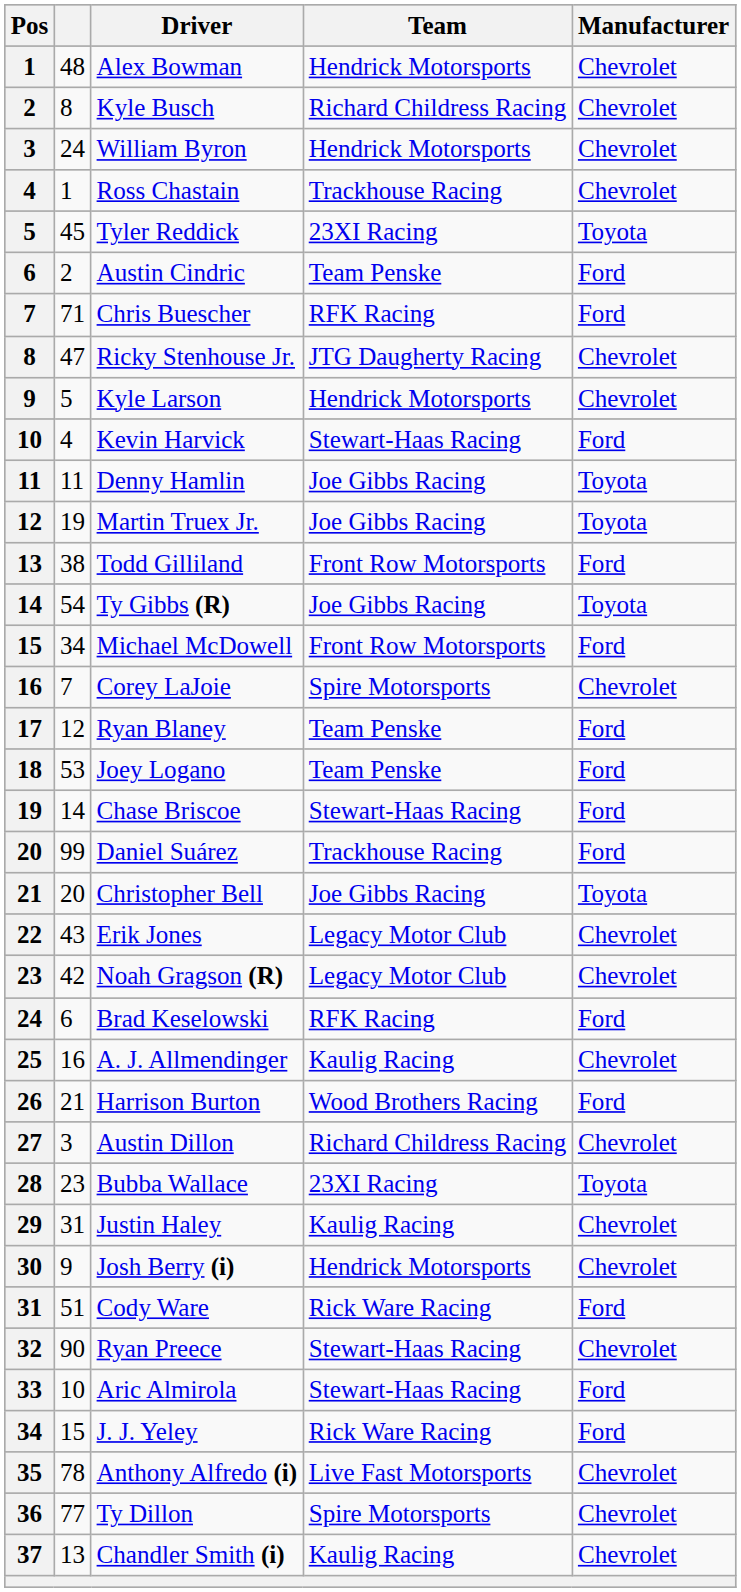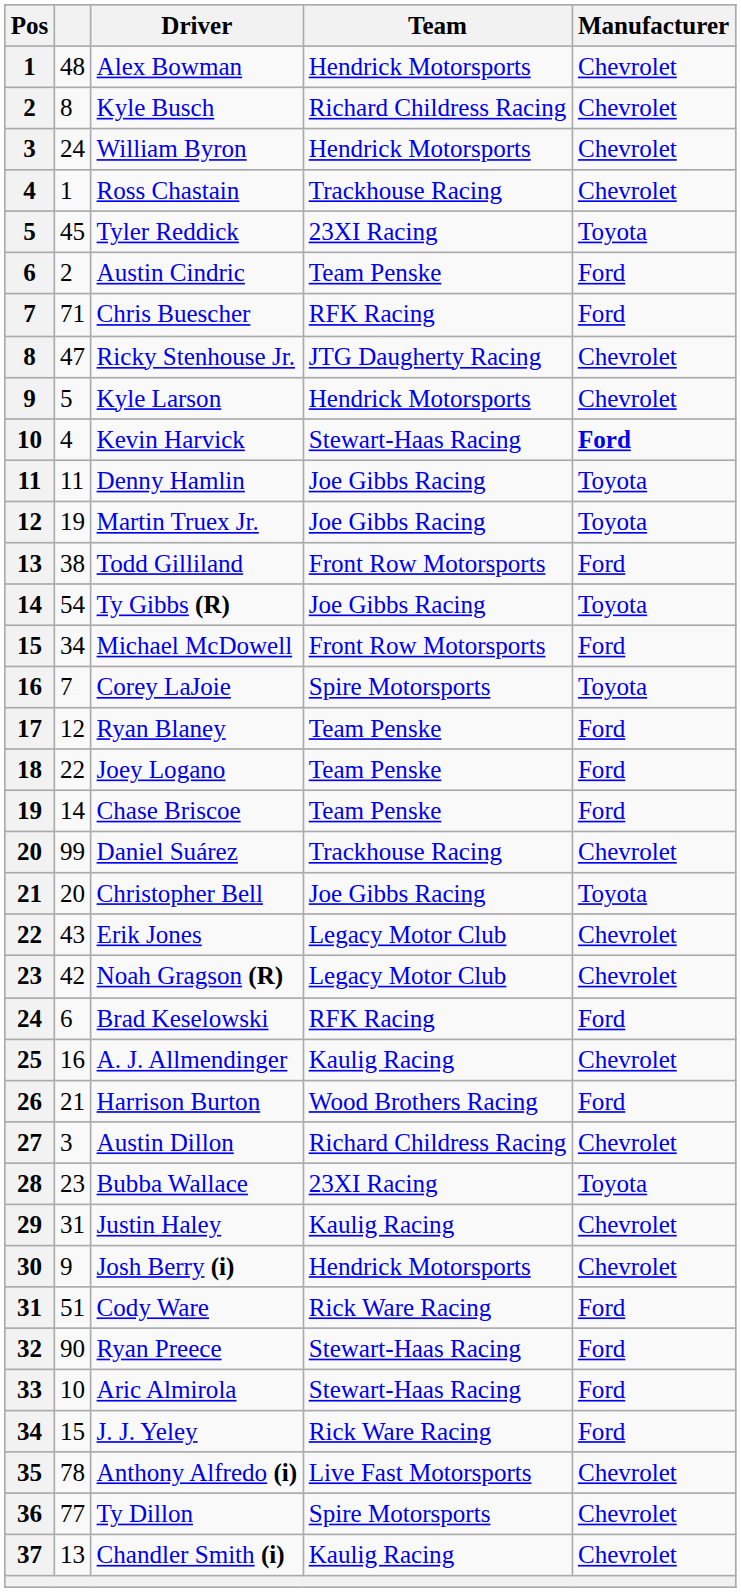 <table class="wikitable" style="font-size:95%">
 <tr>
 <th>Pos</th>
 <th></th>
 <th>Driver</th>
 <th>Team</th>
 <th>Manufacturer</th>
 </tr>
 <tr>
 <th>1</th>
 <td>48</td>
 <td><a href='#'>Alex Bowman</a></td>
 <td><a href='#'>Hendrick Motorsports</a></td>
 <td><a href='#'>Chevrolet</a></td>
 </tr>
 <tr>
 <th>2</th>
 <td>8</td>
 <td><a href='#'>Kyle Busch</a></td>
 <td><a href='#'>Richard Childress Racing</a></td>
 <td><a href='#'>Chevrolet</a></td>
 </tr>
 <tr>
 <th>3</th>
 <td>24</td>
 <td><a href='#'>William Byron</a></td>
 <td><a href='#'>Hendrick Motorsports</a></td>
 <td><a href='#'>Chevrolet</a></td>
 </tr>
 <tr>
 <th>4</th>
 <td>1</td>
 <td><a href='#'>Ross Chastain</a></td>
 <td><a href='#'>Trackhouse Racing</a></td>
 <td><a href='#'>Chevrolet</a></td>
 </tr>
 <tr>
 <th>5</th>
 <td>45</td>
 <td><a href='#'>Tyler Reddick</a></td>
 <td><a href='#'>23XI Racing</a></td>
 <td><a href='#'>Toyota</a></td>
 </tr>
 <tr>
 <th>6</th>
 <td>2</td>
 <td><a href='#'>Austin Cindric</a></td>
 <td><a href='#'>Team Penske</a></td>
 <td><a href='#'>Ford</a></td>
 </tr>
 <tr>
 <th>7</th>
 <td>71</td>
 <td><a href='#'>Chris Buescher</a></td>
 <td><a href='#'>RFK Racing</a></td>
 <td><a href='#'>Ford</a></td>
 </tr>
 <tr>
 <th>8</th>
 <td>47</td>
 <td><a href='#'>Ricky Stenhouse Jr.</a></td>
 <td><a href='#'>JTG Daugherty Racing</a></td>
 <td><a href='#'>Chevrolet</a></td>
 </tr>
 <tr>
 <th>9</th>
 <td>5</td>
 <td><a href='#'>Kyle Larson</a></td>
 <td><a href='#'>Hendrick Motorsports</a></td>
 <td><a href='#'>Chevrolet</a></td>
 </tr>
 <tr>
 <th>10</th>
 <td>4</td>
 <td><a href='#'>Kevin Harvick</a></td>
 <td><a href='#'>Stewart-Haas Racing</a></td>
-<td><a href='#'>Ford</a></td>
+<td><strong><a href='#'>Ford</a></strong></td>
 </tr>
 <tr>
 <th>11</th>
 <td>11</td>
 <td><a href='#'>Denny Hamlin</a></td>
 <td><a href='#'>Joe Gibbs Racing</a></td>
 <td><a href='#'>Toyota</a></td>
 </tr>
 <tr>
 <th>12</th>
 <td>19</td>
 <td><a href='#'>Martin Truex Jr.</a></td>
 <td><a href='#'>Joe Gibbs Racing</a></td>
 <td><a href='#'>Toyota</a></td>
 </tr>
 <tr>
 <th>13</th>
 <td>38</td>
 <td><a href='#'>Todd Gilliland</a></td>
 <td><a href='#'>Front Row Motorsports</a></td>
 <td><a href='#'>Ford</a></td>
 </tr>
 <tr>
 <th>14</th>
 <td>54</td>
 <td><a href='#'>Ty Gibbs</a> <strong>(R)</strong></td>
 <td><a href='#'>Joe Gibbs Racing</a></td>
 <td><a href='#'>Toyota</a></td>
 </tr>
 <tr>
 <th>15</th>
 <td>34</td>
 <td><a href='#'>Michael McDowell</a></td>
 <td><a href='#'>Front Row Motorsports</a></td>
 <td><a href='#'>Ford</a></td>
 </tr>
 <tr>
 <th>16</th>
 <td>7</td>
 <td><a href='#'>Corey LaJoie</a></td>
 <td><a href='#'>Spire Motorsports</a></td>
-<td><a href='#'>Chevrolet</a></td>
+<td><a href='#'>Toyota</a></td>
 </tr>
 <tr>
 <th>17</th>
 <td>12</td>
 <td><a href='#'>Ryan Blaney</a></td>
 <td><a href='#'>Team Penske</a></td>
 <td><a href='#'>Ford</a></td>
 </tr>
 <tr>
 <th>18</th>
-<td>53</td>
+<td>22</td>
 <td><a href='#'>Joey Logano</a></td>
 <td><a href='#'>Team Penske</a></td>
 <td><a href='#'>Ford</a></td>
 </tr>
 <tr>
 <th>19</th>
 <td>14</td>
 <td><a href='#'>Chase Briscoe</a></td>
-<td><a href='#'>Stewart-Haas Racing</a></td>
+<td><a href='#'>Team Penske</a></td>
 <td><a href='#'>Ford</a></td>
 </tr>
 <tr>
 <th>20</th>
 <td>99</td>
 <td><a href='#'>Daniel Suárez</a></td>
 <td><a href='#'>Trackhouse Racing</a></td>
-<td><a href='#'>Ford</a></td>
+<td><a href='#'>Chevrolet</a></td>
 </tr>
 <tr>
 <th>21</th>
 <td>20</td>
 <td><a href='#'>Christopher Bell</a></td>
 <td><a href='#'>Joe Gibbs Racing</a></td>
 <td><a href='#'>Toyota</a></td>
 </tr>
 <tr>
 <th>22</th>
 <td>43</td>
 <td><a href='#'>Erik Jones</a></td>
 <td><a href='#'>Legacy Motor Club</a></td>
 <td><a href='#'>Chevrolet</a></td>
 </tr>
 <tr>
 <th>23</th>
 <td>42</td>
 <td><a href='#'>Noah Gragson</a> <strong>(R)</strong></td>
 <td><a href='#'>Legacy Motor Club</a></td>
 <td><a href='#'>Chevrolet</a></td>
 </tr>
 <tr>
 <th>24</th>
 <td>6</td>
 <td><a href='#'>Brad Keselowski</a></td>
 <td><a href='#'>RFK Racing</a></td>
 <td><a href='#'>Ford</a></td>
 </tr>
 <tr>
 <th>25</th>
 <td>16</td>
 <td><a href='#'>A. J. Allmendinger</a></td>
 <td><a href='#'>Kaulig Racing</a></td>
 <td><a href='#'>Chevrolet</a></td>
 </tr>
 <tr>
 <th>26</th>
 <td>21</td>
 <td><a href='#'>Harrison Burton</a></td>
 <td><a href='#'>Wood Brothers Racing</a></td>
 <td><a href='#'>Ford</a></td>
 </tr>
 <tr>
 <th>27</th>
 <td>3</td>
 <td><a href='#'>Austin Dillon</a></td>
 <td><a href='#'>Richard Childress Racing</a></td>
 <td><a href='#'>Chevrolet</a></td>
 </tr>
 <tr>
 <th>28</th>
 <td>23</td>
 <td><a href='#'>Bubba Wallace</a></td>
 <td><a href='#'>23XI Racing</a></td>
 <td><a href='#'>Toyota</a></td>
 </tr>
 <tr>
 <th>29</th>
 <td>31</td>
 <td><a href='#'>Justin Haley</a></td>
 <td><a href='#'>Kaulig Racing</a></td>
 <td><a href='#'>Chevrolet</a></td>
 </tr>
 <tr>
 <th>30</th>
 <td>9</td>
 <td><a href='#'>Josh Berry</a> <strong>(i)</strong></td>
 <td><a href='#'>Hendrick Motorsports</a></td>
 <td><a href='#'>Chevrolet</a></td>
 </tr>
 <tr>
 <th>31</th>
 <td>51</td>
 <td><a href='#'>Cody Ware</a></td>
 <td><a href='#'>Rick Ware Racing</a></td>
 <td><a href='#'>Ford</a></td>
 </tr>
 <tr>
 <th>32</th>
 <td>90</td>
 <td><a href='#'>Ryan Preece</a></td>
 <td><a href='#'>Stewart-Haas Racing</a></td>
-<td><a href='#'>Chevrolet</a></td>
+<td><a href='#'>Ford</a></td>
 </tr>
 <tr>
 <th>33</th>
 <td>10</td>
 <td><a href='#'>Aric Almirola</a></td>
 <td><a href='#'>Stewart-Haas Racing</a></td>
 <td><a href='#'>Ford</a></td>
 </tr>
 <tr>
 <th>34</th>
 <td>15</td>
 <td><a href='#'>J. J. Yeley</a></td>
 <td><a href='#'>Rick Ware Racing</a></td>
 <td><a href='#'>Ford</a></td>
 </tr>
 <tr>
 <th>35</th>
 <td>78</td>
 <td><a href='#'>Anthony Alfredo</a> <strong>(i)</strong></td>
 <td><a href='#'>Live Fast Motorsports</a></td>
 <td><a href='#'>Chevrolet</a></td>
 </tr>
 <tr>
 <th>36</th>
 <td>77</td>
 <td><a href='#'>Ty Dillon</a></td>
 <td><a href='#'>Spire Motorsports</a></td>
 <td><a href='#'>Chevrolet</a></td>
 </tr>
 <tr>
 <th>37</th>
 <td>13</td>
 <td><a href='#'>Chandler Smith</a> <strong>(i)</strong></td>
 <td><a href='#'>Kaulig Racing</a></td>
 <td><a href='#'>Chevrolet</a></td>
 </tr>
 <tr>
 <th colspan="7"></th>
 </tr>
 </table>
